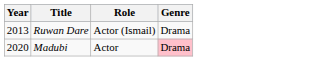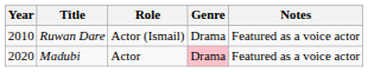 <table class="wikitable">
 <tr style="background:#b0c4de; text-align:center;">
 <th>Year</th>
 <th>Title</th>
 <th>Role</th>
 <th>Genre</th>
+<th>Notes</th>
 </tr>
 <tr>
-<td>2013</td>
+<td>2010</td>
 <td><em>Ruwan Dare</em></td>
 <td>Actor (Ismail)</td>
 <td>Drama</td>
+<td>Featured as a voice actor</td>
 </tr>
 <tr>
 <td>2020</td>
 <td><em>Madubi</em></td>
 <td>Actor</td>
 <td style="background: pink;">Drama</td>
+<td>Featured as a voice actor</td>
 </tr>
 </table>
